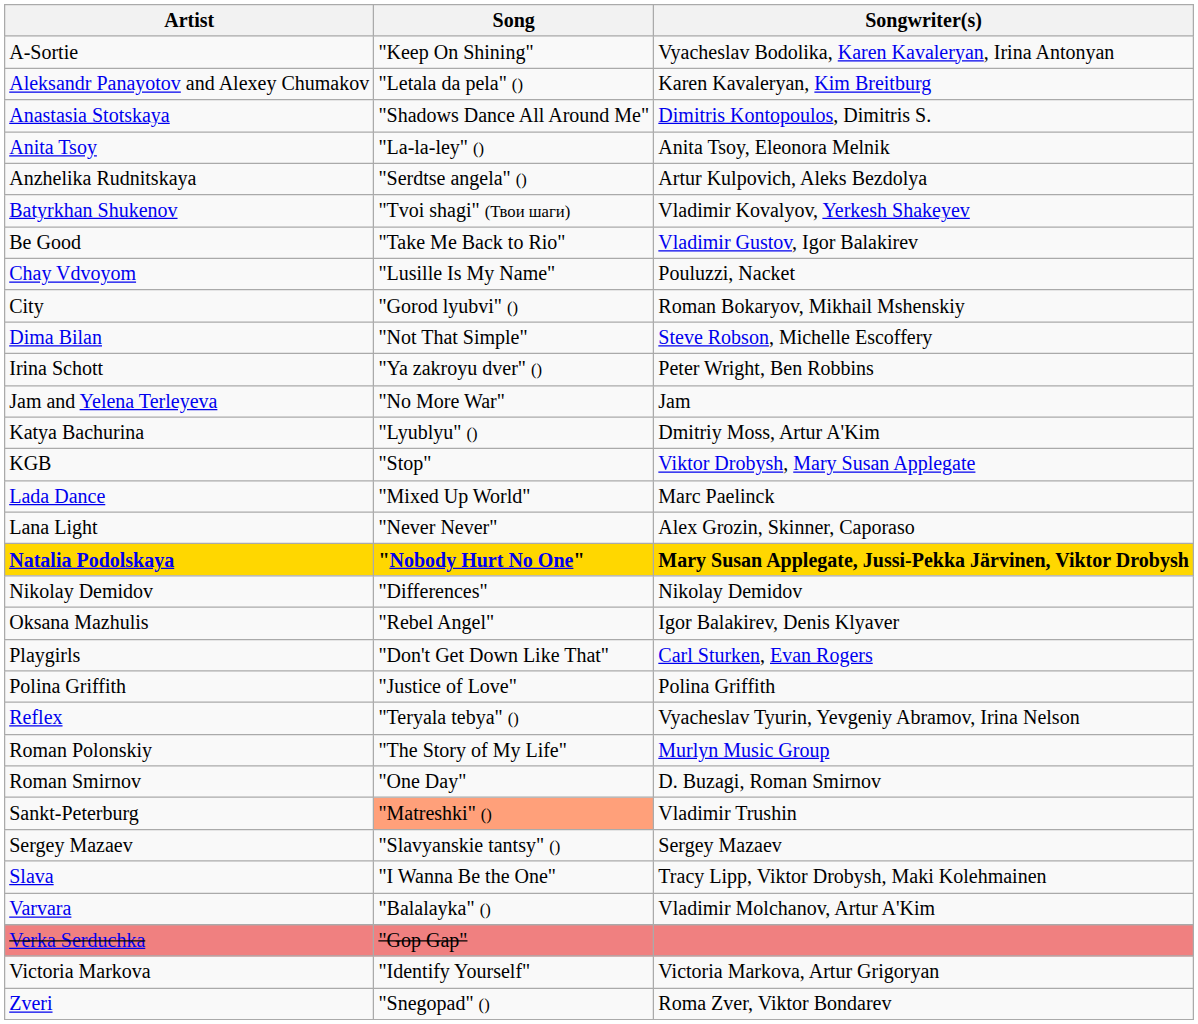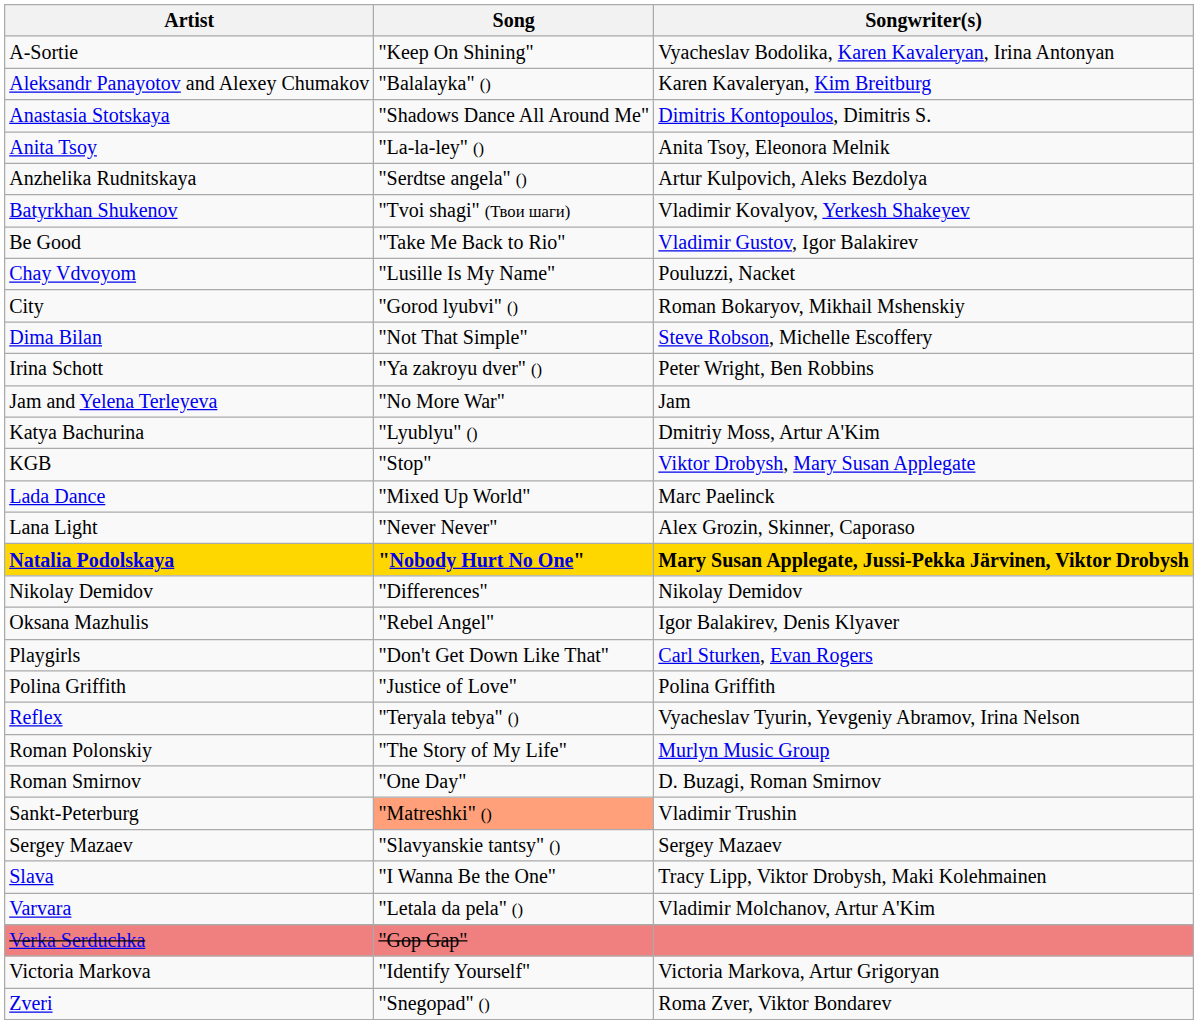 <table class="sortable wikitable" style="margin: 1em auto 1em auto">
 <tr>
 <th>Artist</th>
 <th>Song</th>
 <th>Songwriter(s)</th>
 </tr>
 <tr>
 <td>A-Sortie</td>
 <td>"Keep On Shining"</td>
 <td>Vyacheslav Bodolika, <a href='#'>Karen Kavaleryan</a>, Irina Antonyan</td>
 </tr>
 <tr>
 <td><a href='#'>Aleksandr Panayotov</a> and Alexey Chumakov</td>
-<td>"Letala da pela" <small>()</small></td>
+<td>"Balalayka" <small>()</small></td>
 <td>Karen Kavaleryan, <a href='#'>Kim Breitburg</a></td>
 </tr>
 <tr>
 <td><a href='#'>Anastasia Stotskaya</a></td>
 <td>"Shadows Dance All Around Me"</td>
 <td><a href='#'>Dimitris Kontopoulos</a>, Dimitris S.</td>
 </tr>
 <tr>
 <td><a href='#'>Anita Tsoy</a></td>
 <td>"La-la-ley" <small>()</small></td>
 <td>Anita Tsoy, Eleonora Melnik</td>
 </tr>
 <tr>
 <td>Anzhelika Rudnitskaya</td>
 <td>"Serdtse angela" <small>()</small></td>
 <td>Artur Kulpovich, Aleks Bezdolya</td>
 </tr>
 <tr>
 <td><a href='#'>Batyrkhan Shukenov</a></td>
 <td>"Tvoi shagi" <small>(Твои шаги)</small></td>
 <td>Vladimir Kovalyov, <a href='#'>Yerkesh Shakeyev</a></td>
 </tr>
 <tr>
 <td>Be Good</td>
 <td>"Take Me Back to Rio"</td>
 <td><a href='#'>Vladimir Gustov</a>, Igor Balakirev</td>
 </tr>
 <tr>
 <td><a href='#'>Chay Vdvoyom</a></td>
 <td>"Lusille Is My Name"</td>
 <td>Pouluzzi, Nacket</td>
 </tr>
 <tr>
 <td>City</td>
 <td>"Gorod lyubvi" <small>()</small></td>
 <td>Roman Bokaryov, Mikhail Mshenskiy</td>
 </tr>
 <tr>
 <td><a href='#'>Dima Bilan</a></td>
 <td>"Not That Simple"</td>
 <td><a href='#'>Steve Robson</a>, Michelle Escoffery</td>
 </tr>
 <tr>
 <td>Irina Schott</td>
 <td>"Ya zakroyu dver" <small>()</small></td>
 <td>Peter Wright, Ben Robbins</td>
 </tr>
 <tr>
 <td>Jam and <a href='#'>Yelena Terleyeva</a></td>
 <td>"No More War"</td>
 <td>Jam</td>
 </tr>
 <tr>
 <td>Katya Bachurina</td>
 <td>"Lyublyu" <small>()</small></td>
 <td>Dmitriy Moss, Artur A'Kim</td>
 </tr>
 <tr>
 <td>KGB</td>
 <td>"Stop"</td>
 <td><a href='#'>Viktor Drobysh</a>, <a href='#'>Mary Susan Applegate</a></td>
 </tr>
 <tr>
 <td><a href='#'>Lada Dance</a></td>
 <td>"Mixed Up World"</td>
 <td>Marc Paelinck</td>
 </tr>
 <tr>
 <td>Lana Light</td>
 <td>"Never Never"</td>
 <td>Alex Grozin, Skinner, Caporaso</td>
 </tr>
 <tr style="font-weight:bold; background:gold;">
 <td><a href='#'>Natalia Podolskaya</a></td>
 <td>"<a href='#'>Nobody Hurt No One</a>"</td>
 <td>Mary Susan Applegate, Jussi-Pekka Järvinen, Viktor Drobysh</td>
 </tr>
 <tr>
 <td>Nikolay Demidov</td>
 <td>"Differences"</td>
 <td>Nikolay Demidov</td>
 </tr>
 <tr>
 <td>Oksana Mazhulis</td>
 <td>"Rebel Angel"</td>
 <td>Igor Balakirev, Denis Klyaver</td>
 </tr>
 <tr>
 <td>Playgirls</td>
 <td>"Don't Get Down Like That"</td>
 <td><a href='#'>Carl Sturken</a>, <a href='#'>Evan Rogers</a></td>
 </tr>
 <tr>
 <td>Polina Griffith</td>
 <td>"Justice of Love"</td>
 <td>Polina Griffith</td>
 </tr>
 <tr>
 <td><a href='#'>Reflex</a></td>
 <td>"Teryala tebya" <small>()</small></td>
 <td>Vyacheslav Tyurin, Yevgeniy Abramov, Irina Nelson</td>
 </tr>
 <tr>
 <td>Roman Polonskiy</td>
 <td>"The Story of My Life"</td>
 <td><a href='#'>Murlyn Music Group</a></td>
 </tr>
 <tr>
 <td>Roman Smirnov</td>
 <td>"One Day"</td>
 <td>D. Buzagi, Roman Smirnov</td>
 </tr>
 <tr>
 <td>Sankt-Peterburg</td>
 <td style="background: lightsalmon;">"Matreshki" <small>()</small></td>
 <td>Vladimir Trushin</td>
 </tr>
 <tr>
 <td>Sergey Mazaev</td>
 <td>"Slavyanskie tantsy" <small>()</small></td>
 <td>Sergey Mazaev</td>
 </tr>
 <tr>
 <td><a href='#'>Slava</a></td>
 <td>"I Wanna Be the One"</td>
 <td>Tracy Lipp, Viktor Drobysh, Maki Kolehmainen</td>
 </tr>
 <tr>
 <td><a href='#'>Varvara</a></td>
-<td>"Balalayka" <small>()</small></td>
+<td>"Letala da pela" <small>()</small></td>
 <td>Vladimir Molchanov, Artur A'Kim</td>
 </tr>
 <tr>
 </tr>
 <tr style="font-weight; background:#F08080;" |>
 <td><s><a href='#'>Verka Serduchka</a></s></td>
 <td><s>"Gop Gap"</s></td>
 <td></td>
 </tr>
 <tr>
 <td>Victoria Markova</td>
 <td>"Identify Yourself"</td>
 <td>Victoria Markova, Artur Grigoryan</td>
 </tr>
 <tr>
 <td><a href='#'>Zveri</a></td>
 <td>"Snegopad" <small>()</small></td>
 <td>Roma Zver, Viktor Bondarev</td>
 </tr>
 </table>
